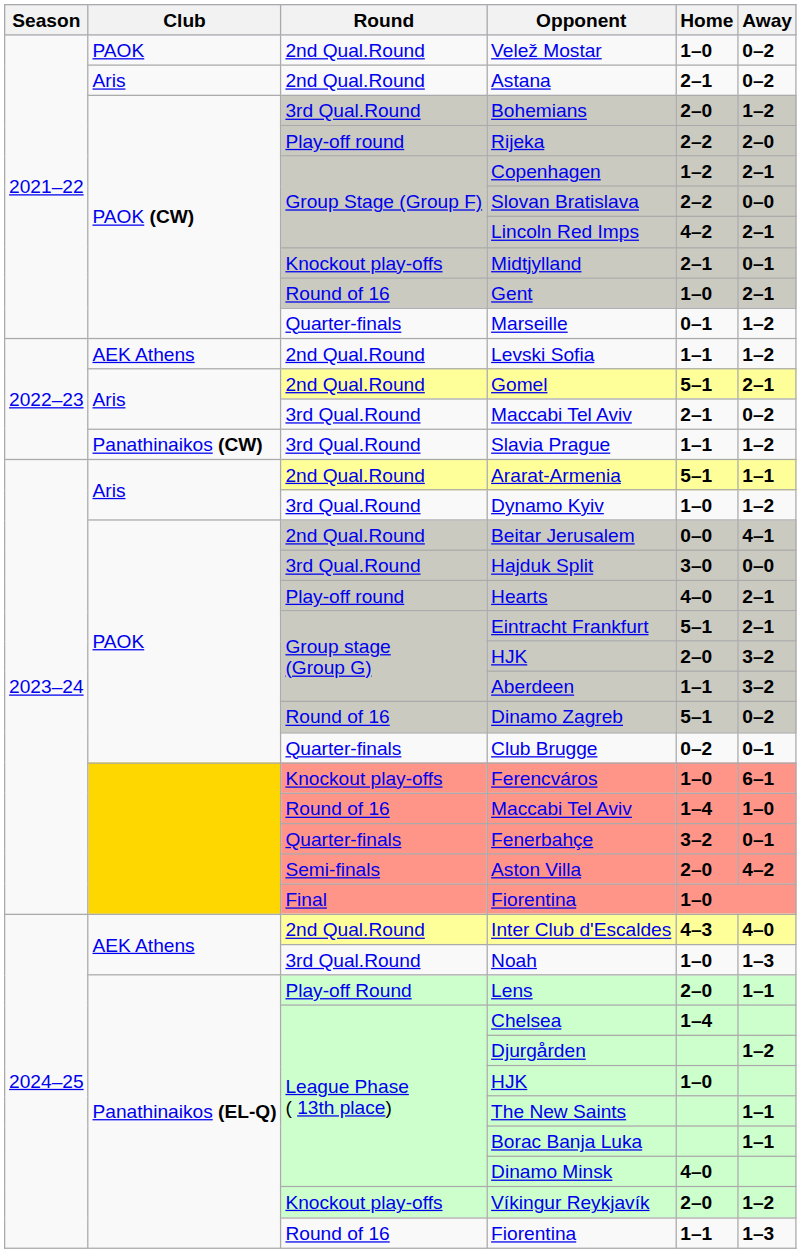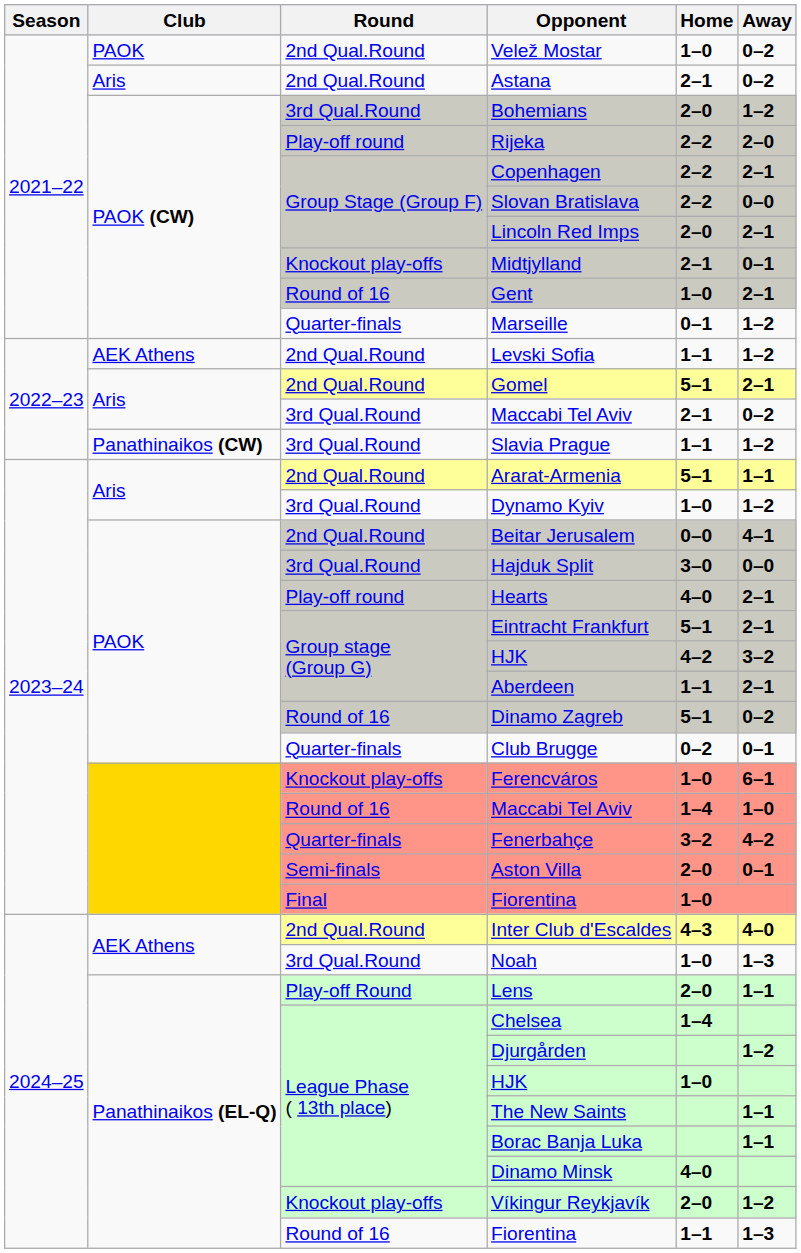 <table class="wikitable" style="text-align: left; font-size:95%">
 <tr bgcolor="#ccccff">
 <th>Season</th>
 <th>Club</th>
 <th>Round</th>
 <th>Opponent</th>
 <th>Home</th>
 <th>Away</th>
 </tr>
 <tr>
 <td rowspan="10"><a href='#'>2021–22</a></td>
 <td><a href='#'>PAOK</a></td>
 <td><a href='#'>2nd Qual.Round</a></td>
 <td> <a href='#'>Velež Mostar</a></td>
 <td><strong>1–0</strong> </td>
 <td><strong>0–2</strong></td>
 </tr>
 <tr>
 <td><a href='#'>Aris</a></td>
 <td><a href='#'>2nd Qual.Round</a></td>
 <td> <a href='#'>Astana</a></td>
 <td><strong>2–1 </strong></td>
 <td><strong>0–2</strong></td>
 </tr>
 <tr>
 <td rowspan="8"><a href='#'>PAOK</a> <strong>(CW)</strong></td>
 <td style="background-color:#CACAC1"><a href='#'>3rd Qual.Round</a></td>
 <td style="background-color:#CACAC1"> <a href='#'>Bohemians</a></td>
 <td style="background-color:#CACAC1"><strong>2–0</strong></td>
 <td style="background-color:#CACAC1"><strong>1–2</strong></td>
 </tr>
 <tr>
 <td style="background-color:#CACAC1"><a href='#'>Play-off round</a></td>
 <td style="background-color:#CACAC1"> <a href='#'>Rijeka</a></td>
 <td style="background-color:#CACAC1"><strong>2–2</strong></td>
 <td style="background-color:#CACAC1"><strong>2–0</strong></td>
 </tr>
 <tr>
 <td rowspan="3" style="background-color:#CACAC1"><a href='#'>Group Stage (Group F)</a></td>
 <td style="background-color:#CACAC1"> <a href='#'>Copenhagen</a></td>
-<td style="background-color:#CACAC1"><strong>1–2</strong></td>
+<td style="background-color:#CACAC1"><strong>2–2</strong></td>
 <td style="background-color:#CACAC1"><strong>2–1</strong></td>
 </tr>
 <tr>
 <td style="background-color:#CACAC1"> <a href='#'>Slovan Bratislava</a></td>
 <td style="background-color:#CACAC1"><strong>2–2</strong></td>
 <td style="background-color:#CACAC1"><strong>0–0</strong></td>
 </tr>
 <tr>
 <td style="background-color:#CACAC1"> <a href='#'>Lincoln Red Imps</a></td>
-<td style="background-color:#CACAC1"><strong>4–2</strong></td>
+<td style="background-color:#CACAC1"><strong>2–0</strong></td>
 <td style="background-color:#CACAC1"><strong>2–1</strong></td>
 </tr>
 <tr>
 <td style="background-color:#CACAC1"><a href='#'>Knockout play-offs</a></td>
 <td style="background-color:#CACAC1"> <a href='#'>Midtjylland</a></td>
 <td style="background-color:#CACAC1"><strong>2–1</strong> </td>
 <td style="background-color:#CACAC1"><strong>0–1</strong></td>
 </tr>
 <tr>
 <td style="background-color:#CACAC1"><a href='#'>Round of 16</a></td>
 <td style="background-color:#CACAC1"> <a href='#'>Gent</a></td>
 <td style="background-color:#CACAC1"><strong>1–0</strong></td>
 <td style="background-color:#CACAC1"><strong>2–1</strong></td>
 </tr>
 <tr>
 <td><a href='#'>Quarter-finals</a></td>
 <td> <a href='#'>Marseille</a></td>
 <td><strong>0–1</strong></td>
 <td><strong>1–2</strong></td>
 </tr>
 <tr>
 <td rowspan="4"><a href='#'>2022–23</a></td>
 <td><a href='#'>AEK Athens</a></td>
 <td><a href='#'>2nd Qual.Round</a></td>
 <td> <a href='#'>Levski Sofia</a></td>
 <td><strong>1–1</strong></td>
 <td><strong>1–2</strong></td>
 </tr>
 <tr>
 <td rowspan="2"><a href='#'>Aris</a></td>
 <td style="background-color:#FFFF99"><a href='#'>2nd Qual.Round</a></td>
 <td style="background-color:#FFFF99"> <a href='#'>Gomel</a></td>
 <td style="background-color:#FFFF99"><strong>5–1</strong></td>
 <td style="background-color:#FFFF99"><strong>2–1</strong></td>
 </tr>
 <tr>
 <td><a href='#'>3rd Qual.Round</a></td>
 <td> <a href='#'>Maccabi Tel Aviv</a></td>
 <td><strong>2–1</strong></td>
 <td><strong>0–2</strong></td>
 </tr>
 <tr>
 <td><a href='#'>Panathinaikos</a> <strong>(CW)</strong></td>
 <td><a href='#'>3rd Qual.Round</a></td>
 <td> <a href='#'>Slavia Prague</a></td>
 <td><strong>1–1</strong></td>
 <td><strong>1–2</strong></td>
 </tr>
 <tr>
 <td rowspan="15"><a href='#'>2023–24</a></td>
 <td rowspan="2"><a href='#'>Aris</a></td>
 <td style="background-color:#FFFF99"><a href='#'>2nd Qual.Round</a></td>
 <td style="background-color:#FFFF99"> <a href='#'>Ararat-Armenia</a></td>
 <td style="background-color:#FFFF99"><strong>5–1</strong></td>
 <td style="background-color:#FFFF99"><strong>1–1</strong></td>
 </tr>
 <tr>
 <td><a href='#'>3rd Qual.Round</a></td>
 <td> <a href='#'>Dynamo Kyiv</a></td>
 <td><strong>1–0</strong></td>
 <td><strong>1–2</strong> </td>
 </tr>
 <tr>
 <td rowspan="8"><a href='#'>PAOK</a></td>
 <td style="background-color:#CACAC1"><a href='#'>2nd Qual.Round</a></td>
 <td style="background-color:#CACAC1"> <a href='#'>Beitar Jerusalem</a></td>
 <td style="background-color:#CACAC1"><strong>0–0</strong></td>
 <td style="background-color:#CACAC1"><strong>4–1</strong></td>
 </tr>
 <tr>
 <td style="background-color:#CACAC1"><a href='#'>3rd Qual.Round</a></td>
 <td style="background-color:#CACAC1"> <a href='#'>Hajduk Split</a></td>
 <td style="background-color:#CACAC1"><strong>3–0</strong></td>
 <td style="background-color:#CACAC1"><strong>0–0</strong></td>
 </tr>
 <tr>
 <td style="background-color:#CACAC1"><a href='#'>Play-off round</a></td>
 <td style="background-color:#CACAC1"> <a href='#'>Hearts</a></td>
 <td style="background-color:#CACAC1"><strong>4–0</strong></td>
 <td style="background-color:#CACAC1"><strong>2–1</strong></td>
 </tr>
 <tr>
 <td rowspan="3" style="background-color:#CACAC1"><a href='#'>Group stage<br>(Group G)</a></td>
 <td style="background-color:#CACAC1"> <a href='#'>Eintracht Frankfurt</a></td>
 <td style="background-color:#CACAC1"><strong>5–1</strong></td>
 <td style="background-color:#CACAC1"><strong>2–1</strong></td>
 </tr>
 <tr>
 <td style="background-color:#CACAC1"> <a href='#'>HJK</a></td>
-<td style="background-color:#CACAC1"><strong>2–0</strong></td>
+<td style="background-color:#CACAC1"><strong>4–2</strong></td>
 <td style="background-color:#CACAC1"><strong>3–2</strong></td>
 </tr>
 <tr>
 <td style="background-color:#CACAC1"> <a href='#'>Aberdeen</a></td>
 <td style="background-color:#CACAC1"><strong>1–1</strong></td>
-<td style="background-color:#CACAC1"><strong>3–2</strong></td>
+<td style="background-color:#CACAC1"><strong>2–1</strong></td>
 </tr>
 <tr>
 <td style="background-color:#CACAC1"><a href='#'>Round of 16</a></td>
 <td style="background-color:#CACAC1"> <a href='#'>Dinamo Zagreb</a></td>
 <td style="background-color:#CACAC1"><strong>5–1</strong></td>
 <td style="background-color:#CACAC1"><strong>0–2</strong></td>
 </tr>
 <tr>
 <td><a href='#'>Quarter-finals</a></td>
 <td> <a href='#'>Club Brugge</a></td>
 <td><strong>0–2</strong></td>
 <td><strong>0–1</strong></td>
 </tr>
 <tr>
 <td rowspan="5" align="center" bgcolor= gold><br></td>
 <td style="background-color:#FF9589"><a href='#'>Knockout play-offs</a></td>
 <td style="background-color:#FF9589"> <a href='#'>Ferencváros</a></td>
 <td style="background-color:#FF9589"><strong>1–0</strong></td>
 <td style="background-color:#FF9589"><strong>6–1</strong> </td>
 </tr>
 <tr>
 <td style="background-color:#FF9589"><a href='#'>Round of 16</a></td>
 <td style="background-color:#FF9589"> <a href='#'>Maccabi Tel Aviv</a></td>
 <td style="background-color:#FF9589"><strong>1–4</strong></td>
 <td style="background-color:#FF9589"><strong>1–0</strong></td>
 </tr>
 <tr>
 <td style="background-color:#FF9589"><a href='#'>Quarter-finals</a></td>
 <td style="background-color:#FF9589"> <a href='#'>Fenerbahçe</a></td>
 <td style="background-color:#FF9589"><strong>3–2</strong></td>
-<td style="background-color:#FF9589"><strong>0–1</strong> </td>
+<td style="background-color:#FF9589"><strong>4–2</strong></td>
 </tr>
 <tr>
 <td style="background-color:#FF9589"><a href='#'>Semi-finals</a></td>
 <td style="background-color:#FF9589"> <a href='#'>Aston Villa</a></td>
 <td style="background-color:#FF9589"><strong>2–0</strong></td>
-<td style="background-color:#FF9589"><strong>4–2</strong></td>
+<td style="background-color:#FF9589"><strong>0–1</strong> </td>
 </tr>
 <tr>
 <td style="background-color:#FF9589"><a href='#'>Final</a></td>
 <td style="background-color:#FF9589"> <a href='#'>Fiorentina</a></td>
 <td colspan="2" style="background-color:#FF9589"><strong>1–0</strong> </td>
 </tr>
 <tr>
 <td rowspan="11"><a href='#'>2024–25</a></td>
 <td rowspan="2"><a href='#'>AEK Athens</a></td>
 <td style="background-color:#FFFF99"><a href='#'>2nd Qual.Round</a></td>
 <td style="background-color:#FFFF99"> <a href='#'>Inter Club d'Escaldes</a></td>
 <td style="background-color:#FFFF99"><strong>4–3</strong></td>
 <td style="background-color:#FFFF99"><strong>4–0</strong></td>
 </tr>
 <tr>
 <td><a href='#'>3rd Qual.Round</a></td>
 <td> <a href='#'>Noah</a></td>
 <td><strong>1–0 </strong></td>
 <td><strong>1–3</strong></td>
 </tr>
 <tr>
 <td rowspan="9"><a href='#'>Panathinaikos</a> <strong>(EL-Q)</strong></td>
 <td style="background-color:#CFC"><a href='#'>Play-off Round</a></td>
 <td style="background-color:#CFC"> <a href='#'>Lens</a></td>
 <td style="background-color:#CFC"><strong>2–0 </strong></td>
 <td style="background-color:#cfc"><strong>1–1</strong></td>
 </tr>
 <tr>
 <td rowspan="6" style="background-color:#cfc"><a href='#'>League Phase</a><br>( <a href='#'>13th place</a>)</td>
 <td style="background-color:#cfc"> <a href='#'>Chelsea</a></td>
 <td style="background-color:#cfc"><strong>1–4</strong></td>
 <td style="background-color:#cfc"></td>
 </tr>
 <tr>
 <td style="background-color:#cfc"> <a href='#'>Djurgården</a></td>
 <td style="background-color:#cfc"></td>
 <td style="background-color:#cfc"><strong>1–2</strong></td>
 </tr>
 <tr>
 <td style="background-color:#cfc"> <a href='#'>HJK</a></td>
 <td style="background-color:#cfc"><strong>1–0</strong></td>
 <td style="background-color:#cfc"></td>
 </tr>
 <tr>
 <td style="background-color:#cfc"> <a href='#'>The New Saints</a></td>
 <td style="background-color:#cfc"></td>
 <td style="background-color:#cfc"><strong>1–1</strong></td>
 </tr>
 <tr>
 <td style="background-color:#cfc"> <a href='#'>Borac Banja Luka</a></td>
 <td style="background-color:#cfc"></td>
 <td style="background-color:#cfc"><strong>1–1</strong></td>
 </tr>
 <tr>
 <td style="background-color:#cfc"> <a href='#'>Dinamo Minsk</a></td>
 <td style="background-color:#cfc"><strong>4–0</strong></td>
 <td style="background-color:#cfc"></td>
 </tr>
 <tr>
 <td style="background-color:#cfc"><a href='#'>Knockout play-offs</a></td>
 <td style="background-color:#cfc"> <a href='#'>Víkingur Reykjavík</a></td>
 <td style="background-color:#cfc"><strong>2–0</strong></td>
 <td style="background-color:#cfc"><strong>1–2</strong></td>
 </tr>
 <tr>
 <td><a href='#'>Round of 16</a></td>
 <td> <a href='#'>Fiorentina</a></td>
 <td><strong>1–1</strong></td>
 <td><strong>1–3</strong></td>
 </tr>
 </table>
